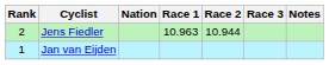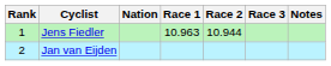 <table class="wikitable sortable" style="text-align:center">
 <tr>
 <th>Rank</th>
 <th>Cyclist</th>
 <th>Nation</th>
 <th>Race 1</th>
 <th>Race 2</th>
 <th>Race 3</th>
 <th>Notes</th>
 </tr>
 <tr bgcolor=bbf3bb>
-<td>2</td>
+<td>1</td>
 <td align=left><a href='#'>Jens Fiedler</a></td>
 <td align=left></td>
 <td>10.963</td>
 <td>10.944</td>
 <td></td>
 <td></td>
 </tr>
 <tr bgcolor=bbf3ff>
-<td>1</td>
+<td>2</td>
 <td align=left><a href='#'>Jan van Eijden</a></td>
 <td align=left></td>
 <td></td>
 <td></td>
 <td></td>
 <td></td>
 </tr>
 </table>
